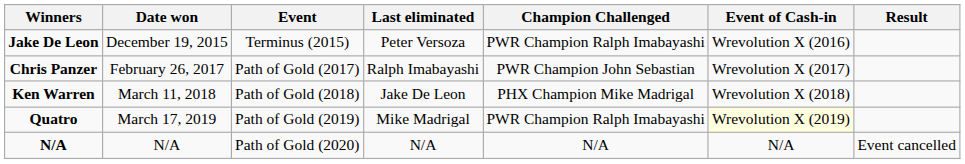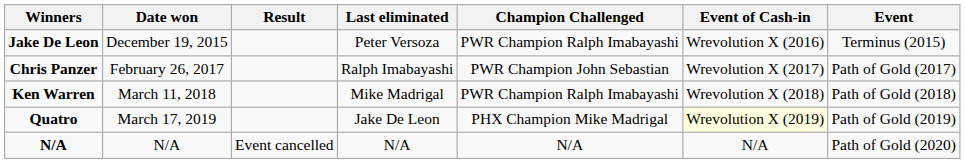 <table class="wikitable" style="font-size: 85%;">
 <tr>
 <th>Winners</th>
 <th>Date won</th>
-<th>Event</th>
+<th>Result</th>
 <th>Last eliminated</th>
 <th>Champion Challenged</th>
 <th>Event of Cash-in</th>
-<th>Result</th>
+<th>Event</th>
 </tr>
 <tr>
 <td align=center><strong>Jake De Leon</strong></td>
 <td align=center>December 19, 2015</td>
-<td align=center>Terminus (2015)</td>
+<td></td>
 <td align=center>Peter Versoza</td>
 <td align=center>PWR Champion Ralph Imabayashi</td>
 <td align=center>Wrevolution X (2016)</td>
-<td></td>
+<td align=center>Terminus (2015)</td>
 </tr>
 <tr>
 <td align=center><strong>Chris Panzer</strong></td>
 <td align=center>February 26, 2017</td>
-<td align=center>Path of Gold (2017)</td>
+<td></td>
 <td align=center>Ralph Imabayashi</td>
 <td align=center>PWR Champion John Sebastian</td>
 <td align=center>Wrevolution X (2017)</td>
-<td></td>
+<td align=center>Path of Gold (2017)</td>
 </tr>
 <tr>
 <td align=center><strong>Ken Warren</strong></td>
 <td align=center>March 11, 2018</td>
+<td></td>
+<td align=center>Mike Madrigal</td>
+<td align=center>PWR Champion Ralph Imabayashi</td>
+<td align=center>Wrevolution X (2018)</td>
 <td align=center>Path of Gold (2018)</td>
-<td align=center>Jake De Leon</td>
-<td align=center>PHX Champion Mike Madrigal</td>
-<td align=center>Wrevolution X (2018)</td>
-<td></td>
 </tr>
 <tr>
 <td align=center><strong>Quatro</strong></td>
 <td align=center>March 17, 2019</td>
+<td></td>
+<td align=center>Jake De Leon</td>
+<td align=center>PHX Champion Mike Madrigal</td>
+<td align=center style="background: lightyellow;">Wrevolution X (2019)</td>
 <td align=center>Path of Gold (2019)</td>
-<td align=center>Mike Madrigal</td>
-<td align=center>PWR Champion Ralph Imabayashi</td>
-<td align=center style="background: lightyellow;">Wrevolution X (2019)</td>
-<td></td>
 </tr>
 <tr>
 <td align=center><strong>N/A</strong></td>
 <td align=center>N/A</td>
-<td align=center>Path of Gold (2020)</td>
+<td>Event cancelled</td>
 <td align=center>N/A</td>
 <td align=center>N/A</td>
 <td align=center>N/A</td>
-<td>Event cancelled</td>
+<td align=center>Path of Gold (2020)</td>
 </tr>
 </table>
